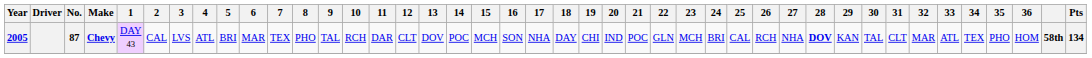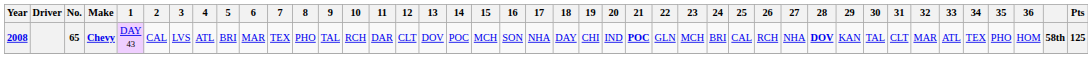 <table class="wikitable" style="text-align:center; font-size:75%">
 <tr>
 <th>Year</th>
 <th>Driver</th>
 <th>No.</th>
 <th>Make</th>
 <th>1</th>
 <th>2</th>
 <th>3</th>
 <th>4</th>
 <th>5</th>
 <th>6</th>
 <th>7</th>
 <th>8</th>
 <th>9</th>
 <th>10</th>
 <th>11</th>
 <th>12</th>
 <th>13</th>
 <th>14</th>
 <th>15</th>
 <th>16</th>
 <th>17</th>
 <th>18</th>
 <th>19</th>
 <th>20</th>
 <th>21</th>
 <th>22</th>
 <th>23</th>
 <th>24</th>
 <th>25</th>
 <th>26</th>
 <th>27</th>
 <th>28</th>
 <th>29</th>
 <th>30</th>
 <th>31</th>
 <th>32</th>
 <th>33</th>
 <th>34</th>
 <th>35</th>
 <th>36</th>
 <th></th>
 <th>Pts</th>
 </tr>
 <tr>
-<th><a href='#'>2005</a></th>
+<th><a href='#'>2008</a></th>
 <th></th>
-<th>87</th>
+<th>65</th>
 <th><a href='#'>Chevy</a></th>
 <td style="background:#EFCFFF;"><a href='#'>DAY</a><br><small>43</small></td>
 <td><a href='#'>CAL</a></td>
 <td><a href='#'>LVS</a></td>
 <td><a href='#'>ATL</a></td>
 <td><a href='#'>BRI</a></td>
 <td><a href='#'>MAR</a></td>
 <td><a href='#'>TEX</a></td>
 <td><a href='#'>PHO</a></td>
 <td><a href='#'>TAL</a></td>
 <td><a href='#'>RCH</a></td>
 <td><a href='#'>DAR</a></td>
 <td><a href='#'>CLT</a></td>
 <td><a href='#'>DOV</a></td>
 <td><a href='#'>POC</a></td>
 <td><a href='#'>MCH</a></td>
 <td><a href='#'>SON</a></td>
 <td><a href='#'>NHA</a></td>
 <td><a href='#'>DAY</a></td>
 <td><a href='#'>CHI</a></td>
 <td><a href='#'>IND</a></td>
-<td><a href='#'>POC</a></td>
+<td><strong><a href='#'>POC</a></strong></td>
 <td><a href='#'>GLN</a></td>
 <td><a href='#'>MCH</a></td>
 <td><a href='#'>BRI</a></td>
 <td><a href='#'>CAL</a></td>
 <td><a href='#'>RCH</a></td>
 <td><a href='#'>NHA</a></td>
 <td><strong><a href='#'>DOV</a></strong></td>
 <td><a href='#'>KAN</a></td>
 <td><a href='#'>TAL</a></td>
 <td><a href='#'>CLT</a></td>
 <td><a href='#'>MAR</a></td>
 <td><a href='#'>ATL</a></td>
 <td><a href='#'>TEX</a></td>
 <td><a href='#'>PHO</a></td>
 <td><a href='#'>HOM</a></td>
 <th>58th</th>
-<th>134</th>
+<th>125</th>
 </tr>
 <tr>
 </tr>
 </table>
